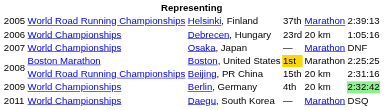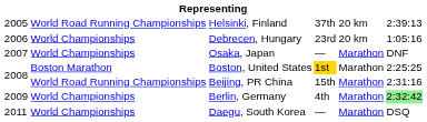 <table>
 <tr>
 <th colspan="6">Representing </th>
 </tr>
 <tr>
 <td>2005</td>
 <td><a href='#'>World Road Running Championships</a></td>
 <td><a href='#'>Helsinki</a>, Finland</td>
 <td>37th</td>
-<td><a href='#'>Marathon</a></td>
+<td>20 km</td>
 <td>2:39:13</td>
 </tr>
 <tr>
 <td>2006</td>
 <td><a href='#'>World Championships</a></td>
 <td><a href='#'>Debrecen</a>, Hungary</td>
 <td>23rd</td>
 <td>20 km</td>
 <td>1:05:16</td>
 </tr>
 <tr>
 <td>2007</td>
 <td><a href='#'>World Championships</a></td>
 <td><a href='#'>Osaka</a>, Japan</td>
 <td>—</td>
 <td><a href='#'>Marathon</a></td>
 <td>DNF</td>
 </tr>
 <tr>
 <td rowspan=2>2008</td>
 <td><a href='#'>Boston Marathon</a></td>
 <td><a href='#'>Boston</a>, United States</td>
 <td bgcolor=gold>1st</td>
 <td>Marathon</td>
 <td>2:25:25</td>
 </tr>
 <tr>
 <td><a href='#'>World Road Running Championships</a></td>
 <td><a href='#'>Beijing</a>, PR China</td>
 <td>15th</td>
-<td>20 km</td>
+<td><a href='#'>Marathon</a></td>
 <td>2:31:16</td>
 </tr>
 <tr>
 <td>2009</td>
 <td><a href='#'>World Championships</a></td>
 <td><a href='#'>Berlin</a>, Germany</td>
 <td>4th</td>
-<td>20 km</td>
+<td><a href='#'>Marathon</a></td>
 <td style="background: lightgreen;">2:32:42</td>
 </tr>
 <tr>
 <td>2011</td>
 <td><a href='#'>World Championships</a></td>
 <td><a href='#'>Daegu</a>, South Korea</td>
 <td>—</td>
 <td><a href='#'>Marathon</a></td>
 <td>DSQ</td>
 </tr>
 </table>
